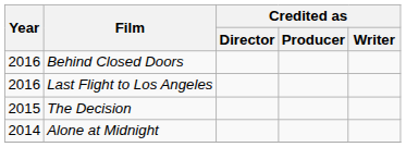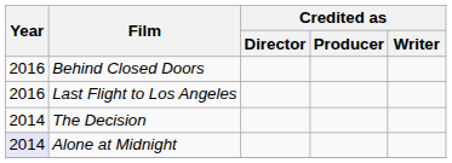 <table class="wikitable" style="text-align:center;font-size:100%;">
 <tr>
 <th rowspan=2 style="width:33px;">Year</th>
 <th rowspan=2>Film</th>
 <th colspan=7>Credited as</th>
 </tr>
 <tr>
 <th width=50>Director</th>
 <th width=50>Producer</th>
 <th width=50>Writer</th>
 </tr>
 <tr style="text-align:center;">
 <td>2016</td>
 <td style="text-align:left;"><em>Behind Closed Doors</em></td>
 <td></td>
 <td></td>
 <td></td>
 </tr>
 <tr style="text-align:center;">
 <td>2016</td>
 <td style="text-align:left;"><em>Last Flight to Los Angeles</em></td>
 <td></td>
 <td></td>
 <td></td>
 </tr>
 <tr style="text-align:center;">
-<td>2015</td>
+<td>2014</td>
 <td style="text-align:left;"><em>The Decision</em></td>
 <td></td>
 <td></td>
 <td></td>
 </tr>
 <tr style="text-align:center;">
-<td>2014</td>
+<td style="background: lavender;">2014</td>
 <td style="text-align:left;"><em>Alone at Midnight</em></td>
 <td></td>
 <td></td>
 <td></td>
 </tr>
 <tr style="text-align:center;">
 </tr>
 </table>
